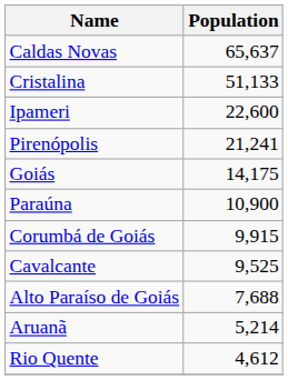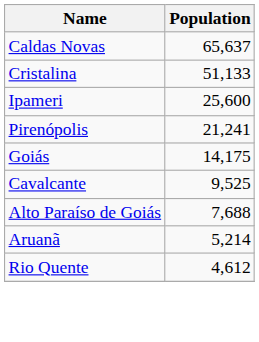 <table class="wikitable">
 <tr>
 <th>Name</th>
 <th>Population</th>
 </tr>
 <tr>
 <td><a href='#'>Caldas Novas</a></td>
 <td align=right>65,637</td>
 </tr>
 <tr>
 <td><a href='#'>Cristalina</a></td>
 <td align=right>51,133</td>
 </tr>
 <tr>
 <td><a href='#'>Ipameri</a></td>
-<td align=right>22,600</td>
+<td align=right>25,600</td>
 </tr>
 <tr>
 <td><a href='#'>Pirenópolis</a></td>
 <td align=right>21,241</td>
 </tr>
 <tr>
 <td><a href='#'>Goiás</a></td>
 <td align=right>14,175</td>
-</tr>
-<tr>
-<td><a href='#'>Paraúna</a></td>
-<td align=right>10,900</td>
-</tr>
-<tr>
-<td><a href='#'>Corumbá de Goiás</a></td>
-<td align=right>9,915</td>
 </tr>
 <tr>
 <td><a href='#'>Cavalcante</a></td>
 <td align=right>9,525</td>
 </tr>
 <tr>
 <td><a href='#'>Alto Paraíso de Goiás</a></td>
 <td align=right>7,688</td>
 </tr>
 <tr>
 <td><a href='#'>Aruanã</a></td>
 <td align=right>5,214</td>
 </tr>
 <tr>
 <td><a href='#'>Rio Quente</a></td>
 <td align=right>4,612</td>
 </tr>
 <tr>
 </tr>
 </table>
